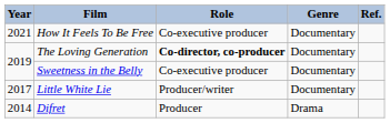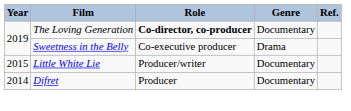 <table class="wikitable">
 <tr>
 <th style="background:#B0C4DE;">Year</th>
 <th style="background:#B0C4DE;">Film</th>
 <th style="background:#B0C4DE;">Role</th>
 <th style="background:#B0C4DE;">Genre</th>
 <th style="background:#B0C4DE;">Ref.</th>
-</tr>
-<tr>
-<td>2021</td>
-<td><em>How It Feels To Be Free</em></td>
-<td>Co-executive producer</td>
-<td>Documentary</td>
-<td></td>
 </tr>
 <tr>
 <td rowspan=2>2019</td>
 <td><em>The Loving Generation</em></td>
 <td><strong>Co-director, co-producer</strong></td>
 <td>Documentary</td>
 <td></td>
 </tr>
 <tr>
 <td><em><a href='#'>Sweetness in the Belly</a></em></td>
 <td>Co-executive producer</td>
-<td>Documentary</td>
+<td>Drama</td>
 <td></td>
 </tr>
 <tr>
-<td>2017</td>
+<td>2015</td>
 <td><em><a href='#'>Little White Lie</a></em></td>
 <td>Producer/writer</td>
 <td>Documentary</td>
 <td></td>
 </tr>
 <tr>
 <td>2014</td>
 <td><em><a href='#'>Difret</a></em></td>
 <td>Producer</td>
-<td>Drama</td>
+<td>Documentary</td>
 <td></td>
 </tr>
 </table>
